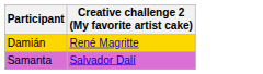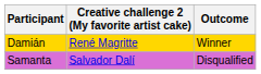 <table class="wikitable" text-align:"center">
 <tr>
 <th>Participant</th>
 <th>Creative challenge 2<br>(My favorite artist cake)</th>
+<th>Outcome</th>
 </tr>
 <tr style="background:gold">
 <td>Damián</td>
 <td><a href='#'>René Magritte</a></td>
+<td>Winner</td>
 </tr>
 <tr style="background:orchid">
 <td>Samanta</td>
 <td><a href='#'>Salvador Dalí</a></td>
+<td>Disqualified</td>
 </tr>
 </table>
